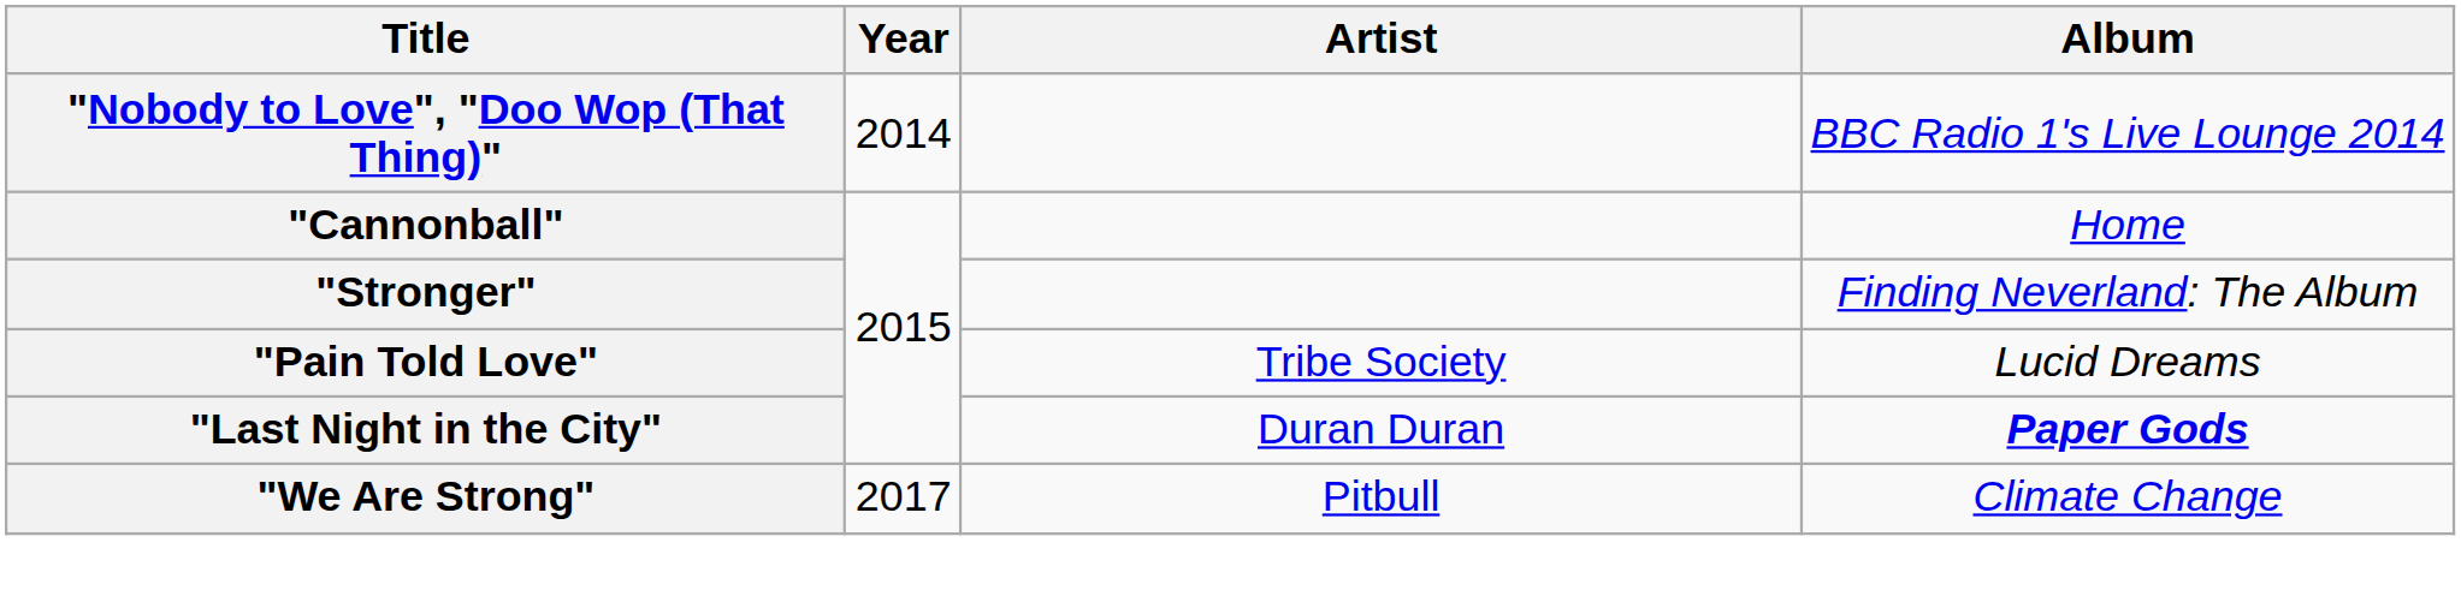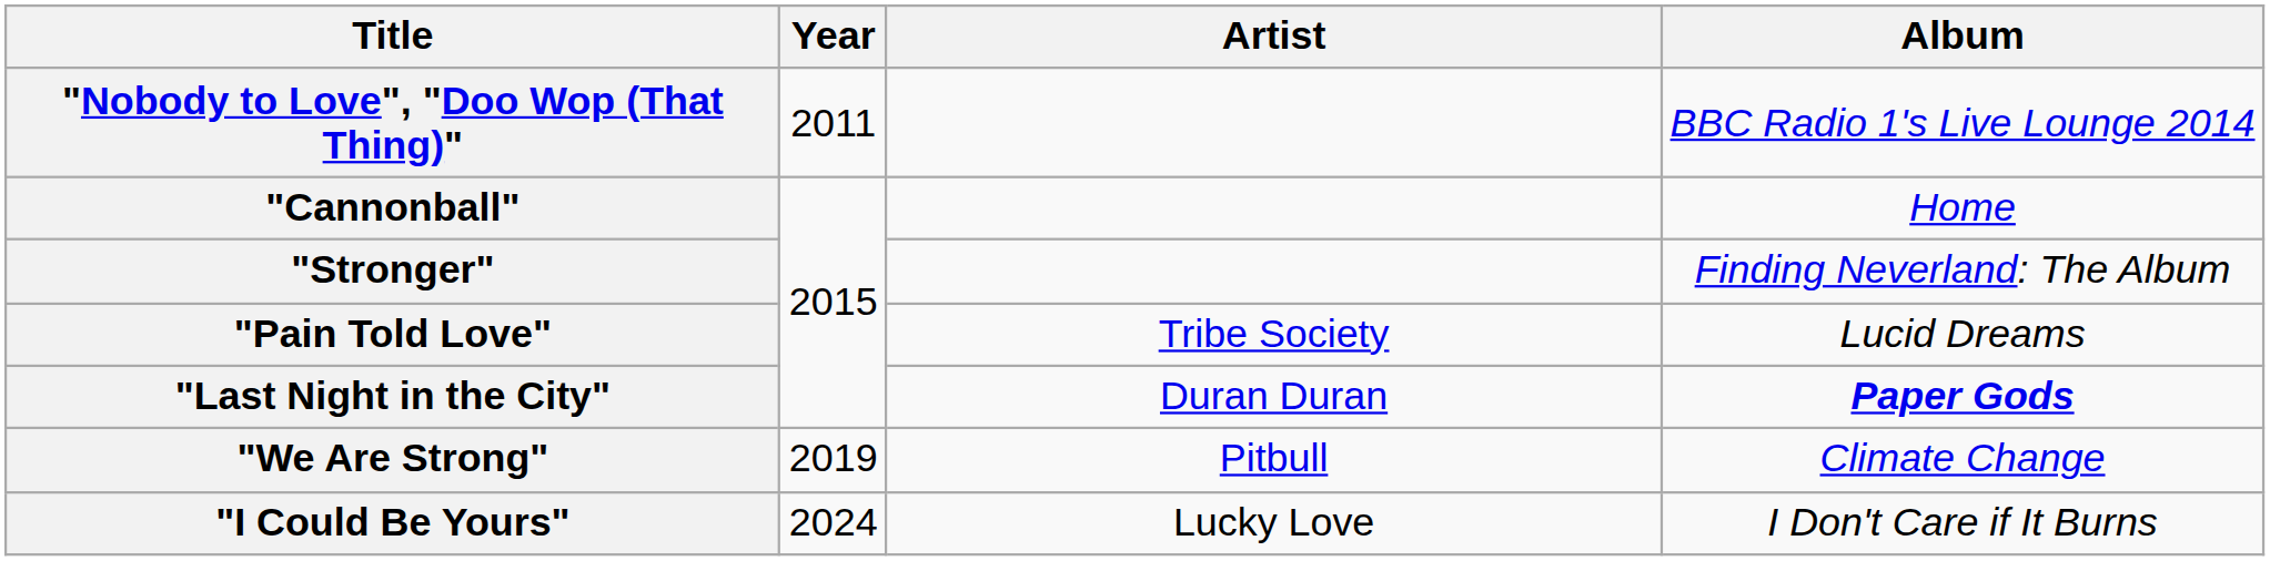 <table class="wikitable plainrowheaders" style="text-align:center;">
 <tr>
 <th scope="col" style="width:19em;">Title</th>
 <th scope="col">Year</th>
 <th scope="col" style="width:19em;">Artist</th>
 <th scope="col">Album</th>
 </tr>
 <tr>
 <th scope="row">"<a href='#'>Nobody to Love</a>", "<a href='#'>Doo Wop (That Thing)</a>"</th>
-<td>2014</td>
+<td>2011</td>
 <td></td>
 <td><em><a href='#'>BBC Radio 1's Live Lounge 2014</a></em></td>
 </tr>
 <tr>
 <th scope="row">"Cannonball"</th>
 <td rowspan="4">2015</td>
 <td></td>
 <td><em><a href='#'>Home</a></em></td>
 </tr>
 <tr>
 <th scope="row">"Stronger"</th>
 <td></td>
 <td><em><a href='#'>Finding Neverland</a>: The Album</em></td>
 </tr>
 <tr>
 <th scope="row">"Pain Told Love"</th>
 <td><a href='#'>Tribe Society</a></td>
 <td><em>Lucid Dreams</em></td>
 </tr>
 <tr>
 <th scope="row">"Last Night in the City"</th>
 <td><a href='#'>Duran Duran</a></td>
 <td><strong><em><a href='#'>Paper Gods</a></em></strong></td>
 </tr>
 <tr>
 <th scope="row">"We Are Strong"</th>
-<td>2017</td>
+<td>2019</td>
 <td><a href='#'>Pitbull</a></td>
 <td><em><a href='#'>Climate Change</a></em></td>
 </tr>
+<tr>
+<th scope="row">"I Could Be Yours"</th>
+<td>2024</td>
+<td>Lucky Love</td>
+<td><em>I Don't Care if It Burns</em></td>
+</tr>
 </table>
